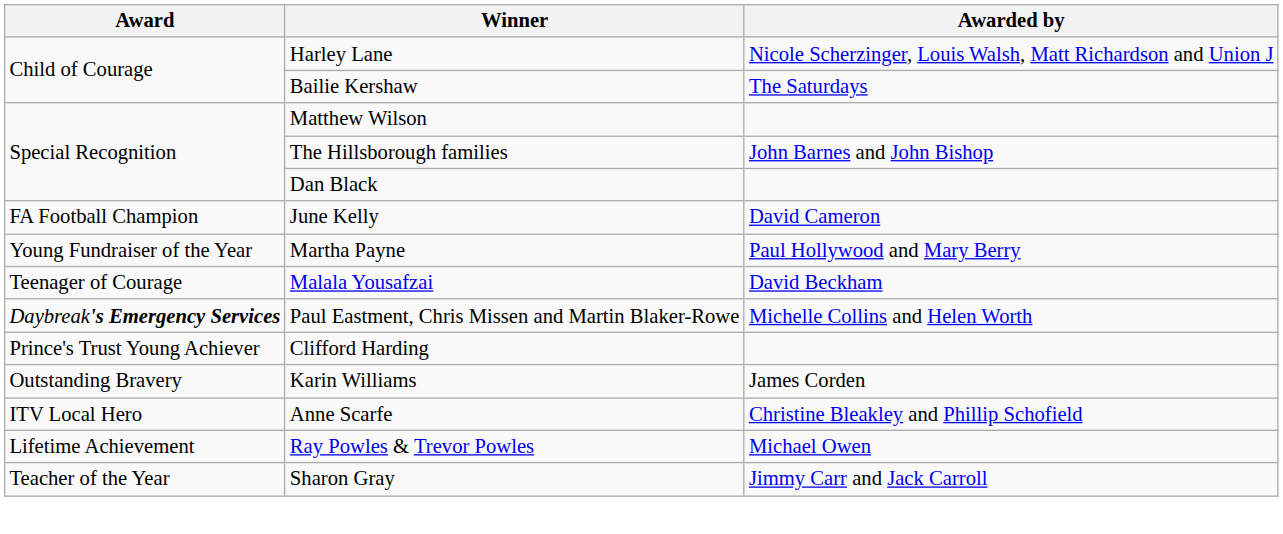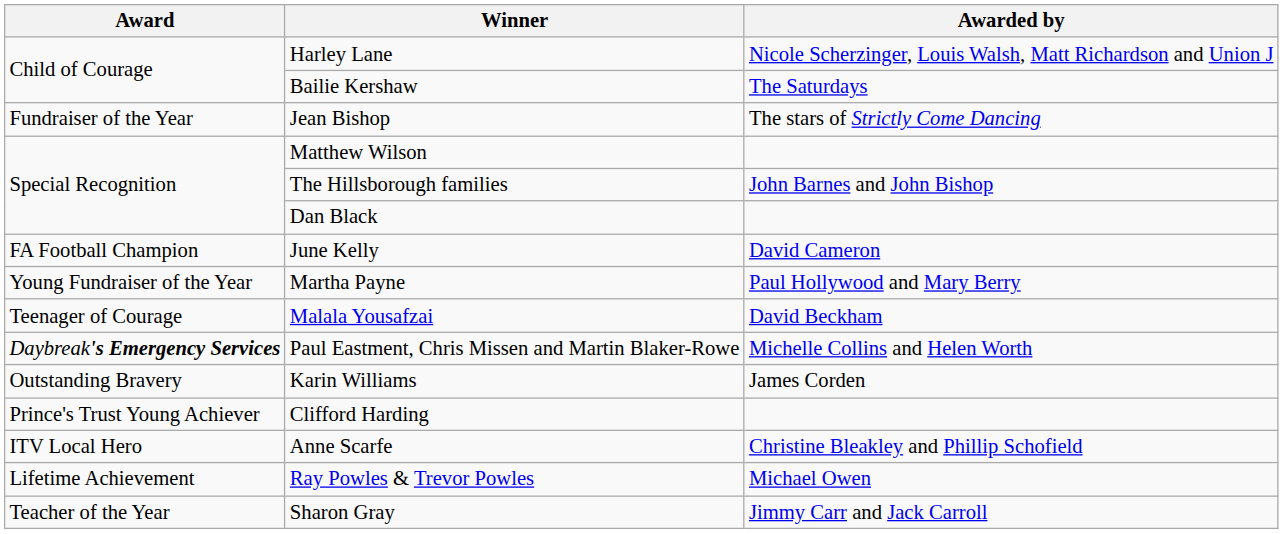 <table class="wikitable sortable">
 <tr>
 <th>Award</th>
 <th>Winner</th>
 <th>Awarded by</th>
 </tr>
 <tr>
 <td rowspan=2>Child of Courage</td>
 <td>Harley Lane</td>
 <td><a href='#'>Nicole Scherzinger</a>, <a href='#'>Louis Walsh</a>, <a href='#'>Matt Richardson</a> and <a href='#'>Union J</a></td>
 </tr>
 <tr>
 <td>Bailie Kershaw</td>
 <td><a href='#'>The Saturdays</a></td>
+</tr>
+<tr>
+<td>Fundraiser of the Year</td>
+<td>Jean Bishop</td>
+<td>The stars of <em><a href='#'>Strictly Come Dancing</a></em></td>
 </tr>
 <tr>
 <td rowspan=3>Special Recognition</td>
 <td>Matthew Wilson</td>
 <td></td>
 </tr>
 <tr>
 <td>The Hillsborough families</td>
 <td><a href='#'>John Barnes</a> and <a href='#'>John Bishop</a></td>
 </tr>
 <tr>
 <td>Dan Black</td>
 <td></td>
 </tr>
 <tr>
 <td>FA Football Champion</td>
 <td>June Kelly</td>
 <td><a href='#'>David Cameron</a></td>
 </tr>
 <tr>
 <td>Young Fundraiser of the Year</td>
 <td>Martha Payne</td>
 <td><a href='#'>Paul Hollywood</a> and <a href='#'>Mary Berry</a></td>
 </tr>
 <tr>
 <td>Teenager of Courage</td>
 <td><a href='#'>Malala Yousafzai</a></td>
 <td><a href='#'>David Beckham</a></td>
 </tr>
 <tr>
 <td><em>Daybreak<strong>'s Emergency Services</td>
 <td>Paul Eastment, Chris Missen and Martin Blaker-Rowe</td>
 <td><a href='#'>Michelle Collins</a> and  <a href='#'>Helen Worth</a></td>
 </tr>
 <tr>
+<td>Outstanding Bravery</td>
+<td>Karin Williams</td>
+<td>James Corden</td>
+</tr>
+<tr>
 <td>Prince's Trust Young Achiever</td>
 <td>Clifford Harding</td>
 <td></td>
-</tr>
-<tr>
-<td>Outstanding Bravery</td>
-<td>Karin Williams</td>
-<td>James Corden</td>
 </tr>
 <tr>
 <td>ITV Local Hero</td>
 <td>Anne Scarfe</td>
 <td><a href='#'>Christine Bleakley</a> and <a href='#'>Phillip Schofield</a></td>
 </tr>
 <tr>
 <td>Lifetime Achievement</td>
 <td><a href='#'>Ray Powles</a> & <a href='#'>Trevor Powles</a></td>
 <td><a href='#'>Michael Owen</a></td>
 </tr>
 <tr>
 <td>Teacher of the Year</td>
 <td>Sharon Gray</td>
 <td><a href='#'>Jimmy Carr</a> and  <a href='#'>Jack Carroll</a></td>
 </tr>
 </table>
